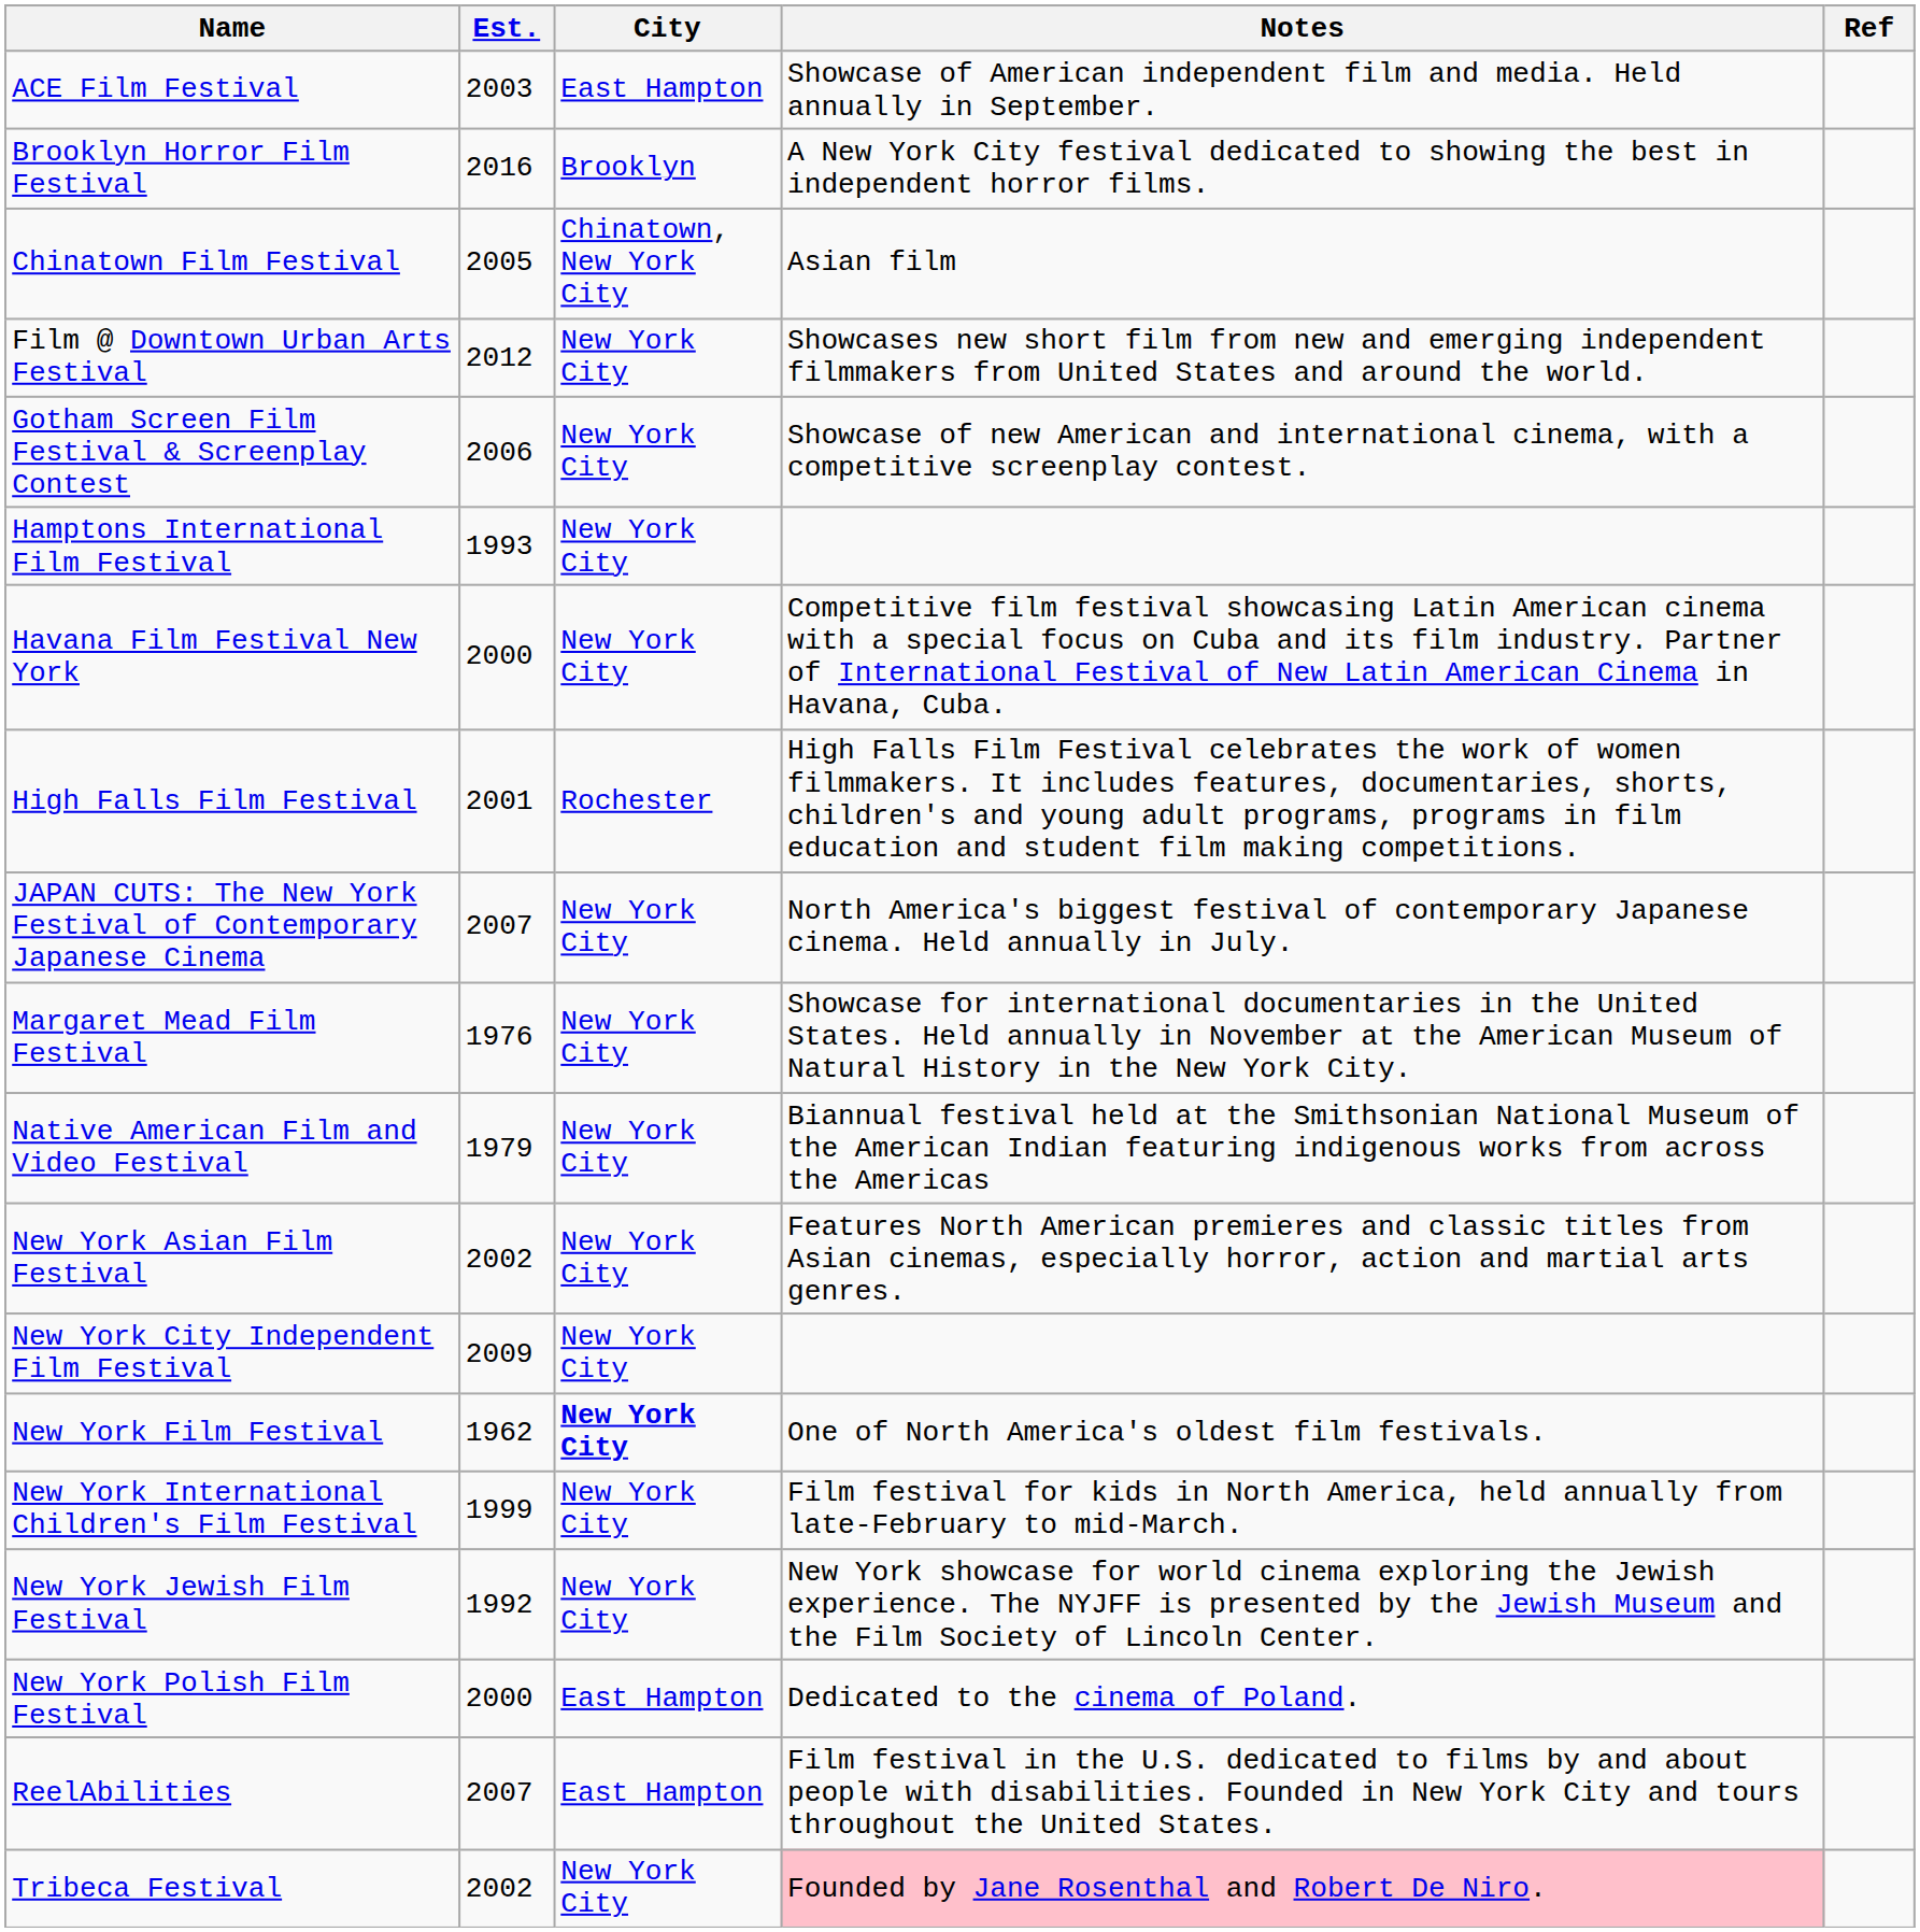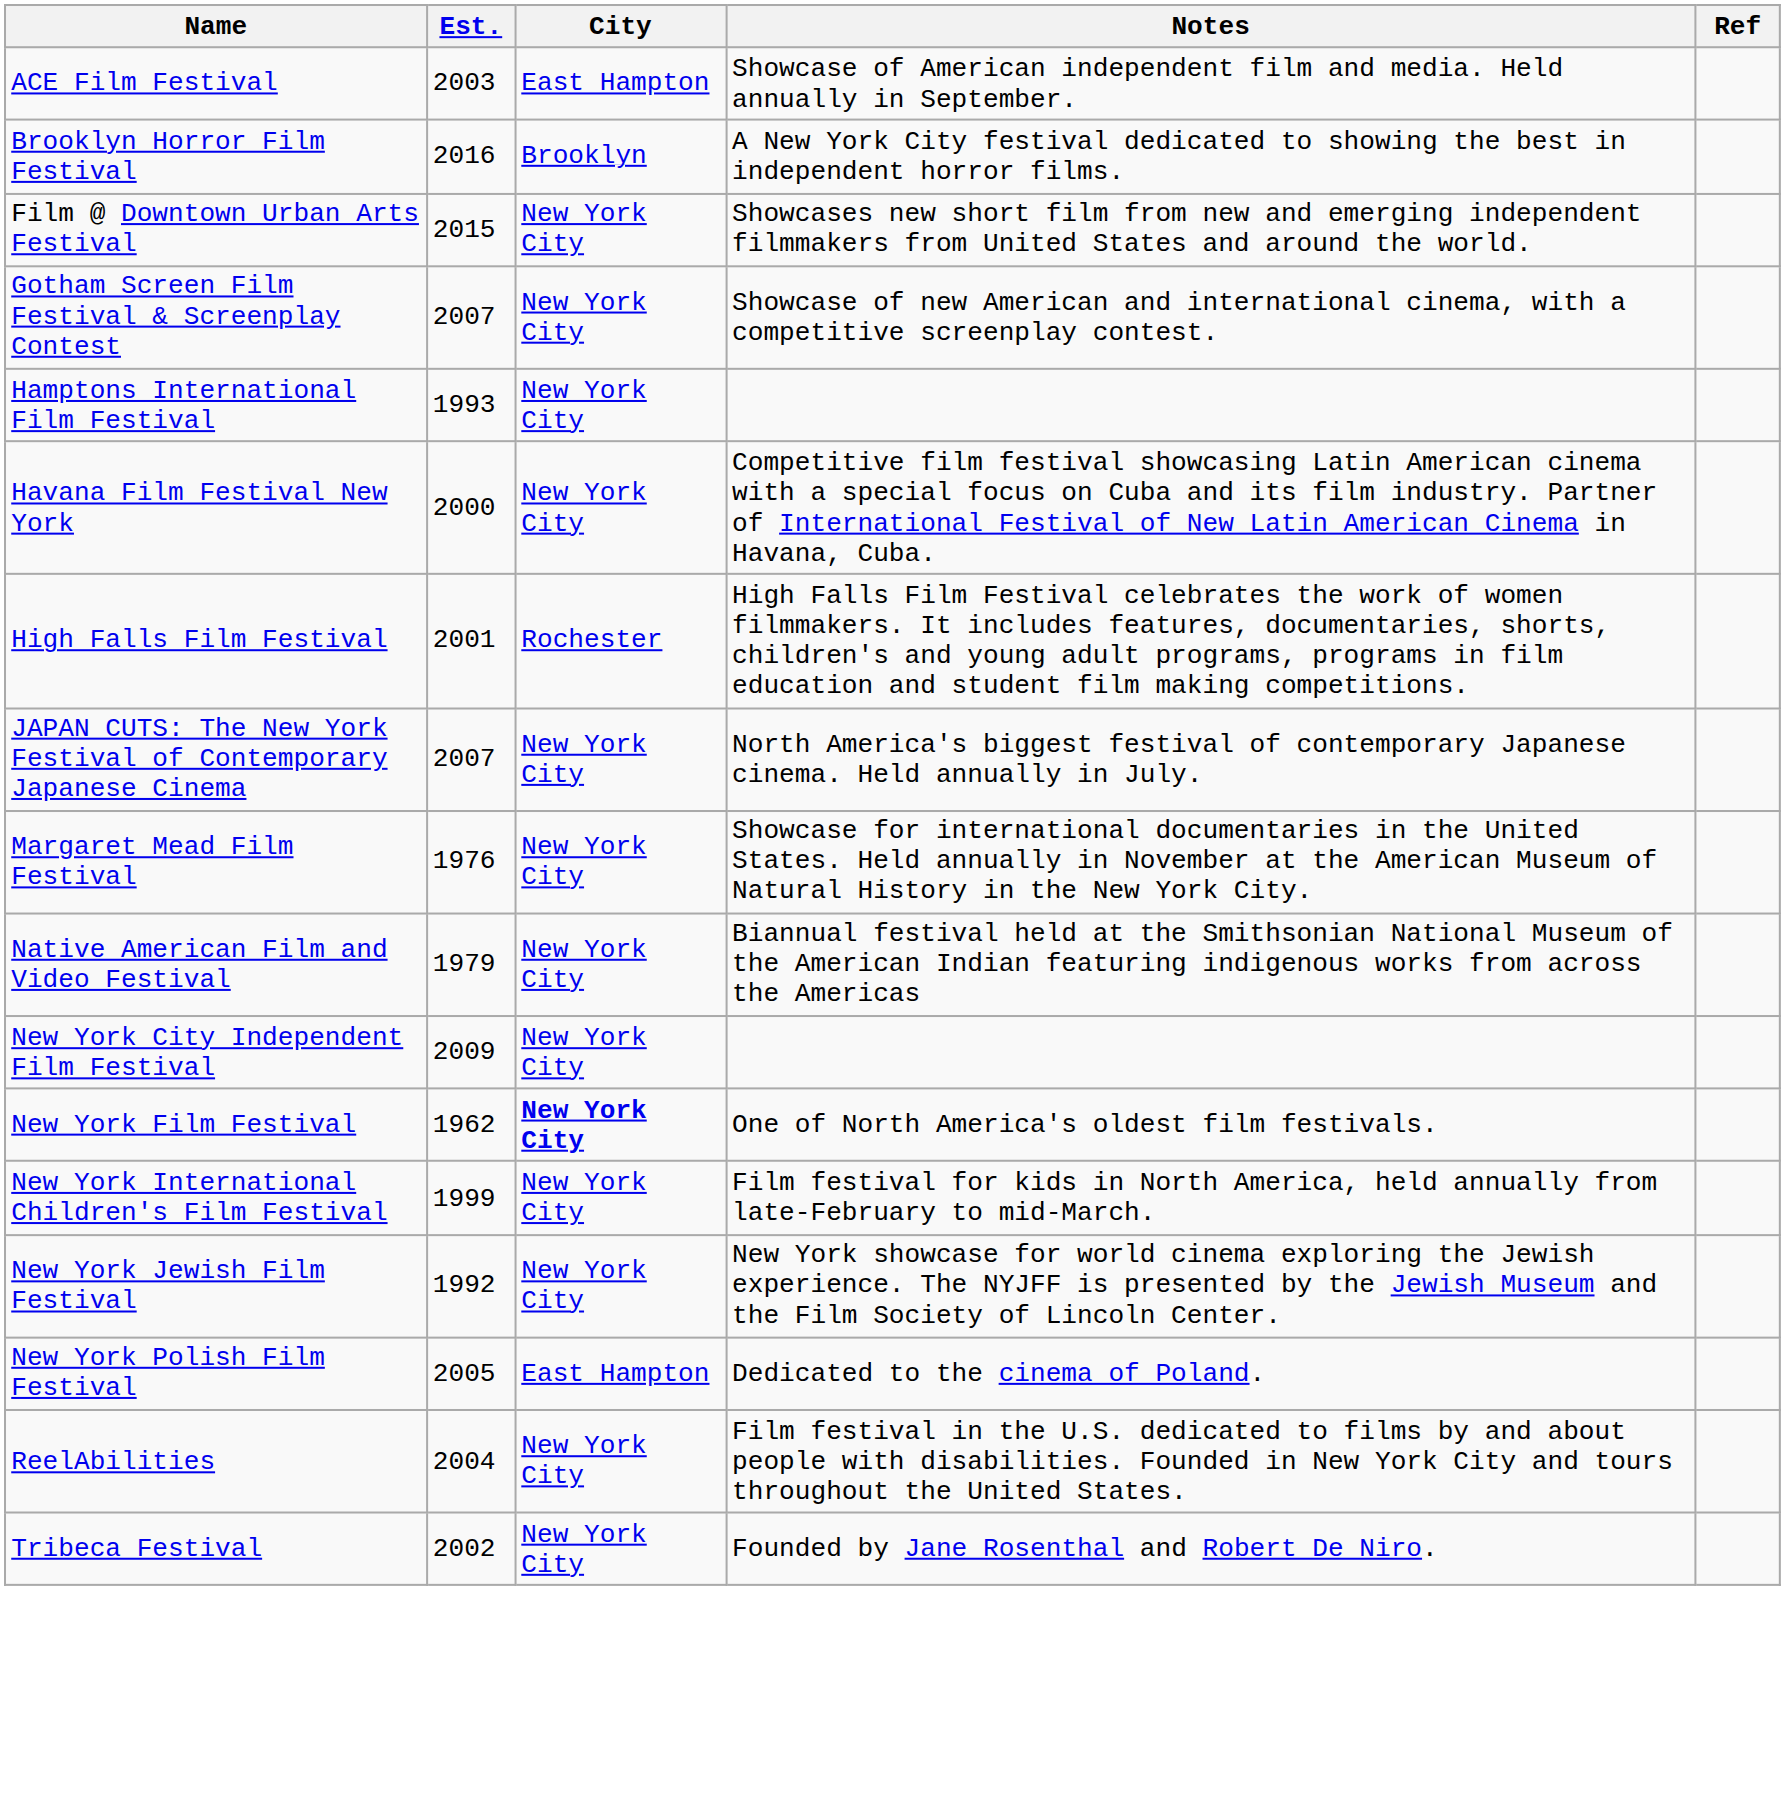 <table class="wikitable sortable" width=100%>
 <tr>
 <th style="width:20%;">Name</th>
 <th style="width:4%;"><a href='#'>Est.</a></th>
 <th style="width:10%;">City</th>
 <th style="width:46%;">Notes</th>
 <th style="width:4%;">Ref</th>
 </tr>
 <tr>
 <td><a href='#'>ACE Film Festival</a></td>
 <td>2003</td>
 <td><a href='#'>East Hampton</a></td>
 <td>Showcase of American independent film and media. Held annually in September.</td>
 <td></td>
 </tr>
 <tr>
 <td><a href='#'>Brooklyn Horror Film Festival</a></td>
 <td>2016</td>
 <td><a href='#'>Brooklyn</a></td>
 <td>A New York City festival dedicated to showing the best in independent horror films.</td>
 <td></td>
 </tr>
 <tr>
-<td><a href='#'>Chinatown Film Festival</a></td>
-<td>2005</td>
-<td><a href='#'>Chinatown</a>, <a href='#'>New York City</a></td>
-<td>Asian film</td>
-<td></td>
-</tr>
-<tr>
 <td>Film @ <a href='#'>Downtown Urban Arts Festival</a></td>
-<td>2012</td>
+<td>2015</td>
 <td><a href='#'>New York City</a></td>
 <td>Showcases new short film from new and emerging independent filmmakers from United States and around the world.</td>
 <td></td>
 </tr>
 <tr>
 <td><a href='#'>Gotham Screen Film Festival & Screenplay Contest</a></td>
-<td>2006</td>
+<td>2007</td>
 <td><a href='#'>New York City</a></td>
 <td>Showcase of new American and international cinema, with a competitive screenplay contest.</td>
 <td></td>
 </tr>
 <tr>
 <td><a href='#'>Hamptons International Film Festival</a></td>
 <td>1993</td>
 <td><a href='#'>New York City</a></td>
 <td></td>
 <td></td>
 </tr>
 <tr>
 <td><a href='#'>Havana Film Festival New York</a></td>
 <td>2000</td>
 <td><a href='#'>New York City</a></td>
 <td>Competitive film festival showcasing Latin American cinema with a special focus on Cuba and its film industry. Partner of <a href='#'>International Festival of New Latin American Cinema</a> in Havana, Cuba.</td>
 <td></td>
 </tr>
 <tr>
 <td><a href='#'>High Falls Film Festival</a></td>
 <td>2001</td>
 <td><a href='#'>Rochester</a></td>
 <td>High Falls Film Festival celebrates the work of women filmmakers. It includes features, documentaries, shorts, children's and young adult programs, programs in film education and student film making competitions.</td>
 <td></td>
 </tr>
 <tr>
 <td><a href='#'>JAPAN CUTS: The New York Festival of Contemporary Japanese Cinema</a></td>
 <td>2007</td>
 <td><a href='#'>New York City</a></td>
 <td>North America's biggest festival of contemporary Japanese cinema. Held annually in July.</td>
 <td></td>
 </tr>
 <tr>
 <td><a href='#'>Margaret Mead Film Festival</a></td>
 <td>1976</td>
 <td><a href='#'>New York City</a></td>
 <td>Showcase for international documentaries in the United States. Held annually in November at the American Museum of Natural History in the New York City.</td>
 <td></td>
 </tr>
 <tr>
 <td><a href='#'>Native American Film and Video Festival</a></td>
 <td>1979</td>
 <td><a href='#'>New York City</a></td>
 <td>Biannual festival held at the Smithsonian National Museum of the American Indian featuring indigenous works from across the Americas</td>
 <td></td>
 </tr>
 <tr>
-<td><a href='#'>New York Asian Film Festival</a></td>
-<td>2002</td>
-<td><a href='#'>New York City</a></td>
-<td>Features North American premieres and classic titles from Asian cinemas, especially horror, action and martial arts genres.</td>
-<td></td>
-</tr>
-<tr>
 <td><a href='#'>New York City Independent Film Festival</a></td>
 <td>2009</td>
 <td><a href='#'>New York City</a></td>
 <td></td>
 <td></td>
 </tr>
 <tr>
 <td><a href='#'>New York Film Festival</a></td>
 <td>1962</td>
 <td><strong><a href='#'>New York City</a></strong></td>
 <td>One of North America's oldest film festivals.</td>
 <td></td>
 </tr>
 <tr>
 <td><a href='#'>New York International Children's Film Festival</a></td>
 <td>1999</td>
 <td><a href='#'>New York City</a></td>
 <td>Film festival for kids in North America, held annually from late-February to mid-March.</td>
 <td></td>
 </tr>
 <tr>
 <td><a href='#'>New York Jewish Film Festival</a></td>
 <td>1992</td>
 <td><a href='#'>New York City</a></td>
 <td>New York showcase for world cinema exploring the Jewish experience. The NYJFF is presented by the <a href='#'>Jewish Museum</a> and the Film Society of Lincoln Center.</td>
 <td></td>
 </tr>
 <tr>
 <td><a href='#'>New York Polish Film Festival</a></td>
-<td>2000</td>
+<td>2005</td>
 <td><a href='#'>East Hampton</a></td>
 <td>Dedicated to the <a href='#'>cinema of Poland</a>.</td>
 <td></td>
 </tr>
 <tr>
 <td><a href='#'>ReelAbilities</a></td>
-<td>2007</td>
-<td><a href='#'>East Hampton</a></td>
+<td>2004</td>
+<td><a href='#'>New York City</a></td>
 <td>Film festival in the U.S. dedicated to films by and about people with disabilities. Founded in New York City and tours throughout the United States.</td>
 <td></td>
 </tr>
 <tr>
 <td><a href='#'>Tribeca Festival</a></td>
 <td>2002</td>
 <td><a href='#'>New York City</a></td>
-<td style="background: pink;">Founded by <a href='#'>Jane Rosenthal</a> and <a href='#'>Robert De Niro</a>.</td>
+<td>Founded by <a href='#'>Jane Rosenthal</a> and <a href='#'>Robert De Niro</a>.</td>
 <td></td>
 </tr>
 </table>
